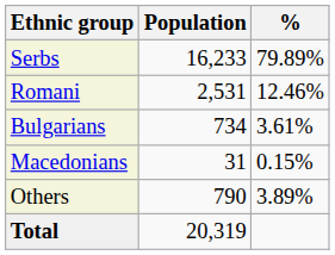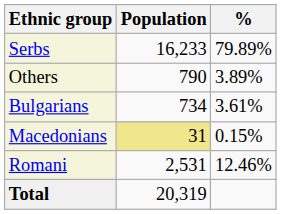 <table class="wikitable">
 <tr>
 <th>Ethnic group</th>
 <th>Population</th>
 <th>%</th>
 </tr>
 <tr>
 <td style="background:#F5F5DC;"><a href='#'>Serbs</a></td>
 <td align="right">16,233</td>
 <td>79.89%</td>
 </tr>
 <tr>
-<td style="background:#F5F5DC;"><a href='#'>Romani</a></td>
-<td align="right">2,531</td>
-<td>12.46%</td>
+<td style="background:#F5F5DC;">Others</td>
+<td align="right">790</td>
+<td>3.89%</td>
 </tr>
 <tr>
 <td style="background:#F5F5DC;"><a href='#'>Bulgarians</a></td>
 <td align="right">734</td>
 <td>3.61%</td>
 </tr>
 <tr>
 <td style="background:#F5F5DC;"><a href='#'>Macedonians</a></td>
-<td align="right">31</td>
+<td align="right" style="background: khaki;">31</td>
 <td>0.15%</td>
 </tr>
 <tr>
-<td style="background:#F5F5DC;">Others</td>
-<td align="right">790</td>
-<td>3.89%</td>
+<td style="background:#F5F5DC;"><a href='#'>Romani</a></td>
+<td align="right">2,531</td>
+<td>12.46%</td>
 </tr>
 <tr>
 <td style="background:#F0F0F0;"><strong>Total</strong></td>
 <td align="right">20,319</td>
 <td></td>
 </tr>
 </table>
